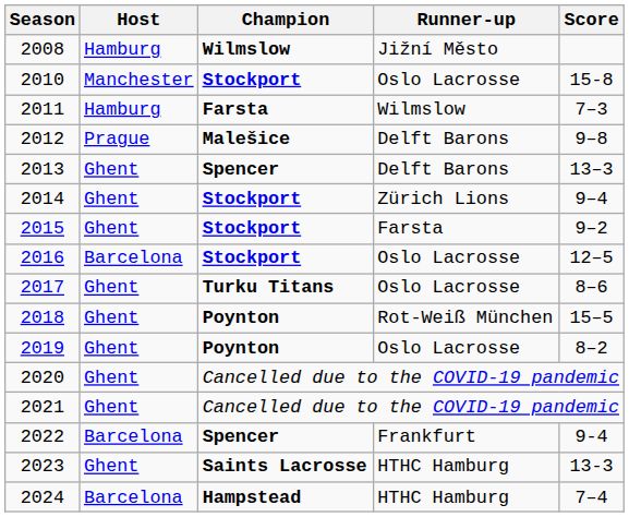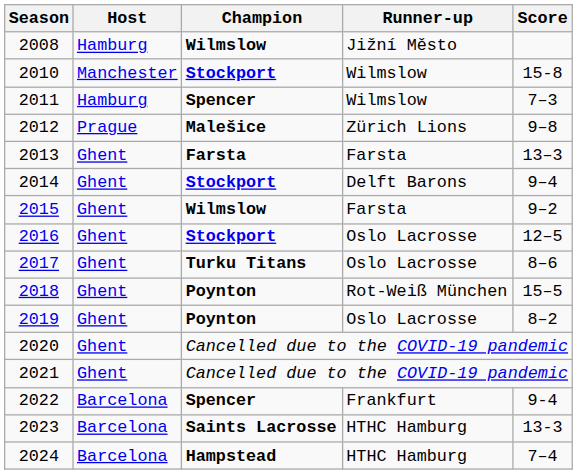 <table class="wikitable">
 <tr>
 <th>Season</th>
 <th>Host</th>
 <th>Champion</th>
 <th>Runner-up</th>
 <th>Score</th>
 </tr>
 <tr>
 <td align=center>2008</td>
 <td> <a href='#'>Hamburg</a></td>
 <td> <strong>Wilmslow</strong></td>
 <td> Jižní Město</td>
 <td></td>
 </tr>
 <tr>
 <td align=center>2010</td>
 <td> <a href='#'>Manchester</a></td>
 <td> <strong><a href='#'>Stockport</a></strong></td>
-<td> Oslo Lacrosse</td>
+<td> Wilmslow</td>
 <td align=center>15-8</td>
 </tr>
 <tr>
 <td align=center>2011</td>
 <td> <a href='#'>Hamburg</a></td>
-<td> <strong>Farsta</strong></td>
+<td> <strong>Spencer</strong></td>
 <td> Wilmslow</td>
 <td align=center>7–3</td>
 </tr>
 <tr>
 <td align=center>2012</td>
 <td> <a href='#'>Prague</a></td>
 <td> <strong>Malešice</strong></td>
-<td> Delft Barons</td>
+<td> Zürich Lions</td>
 <td align=center>9–8</td>
 </tr>
 <tr>
 <td align=center>2013</td>
 <td> <a href='#'>Ghent</a></td>
-<td> <strong>Spencer</strong></td>
-<td> Delft Barons</td>
+<td> <strong>Farsta</strong></td>
+<td> Farsta</td>
 <td align=center>13–3</td>
 </tr>
 <tr>
 <td align=center>2014</td>
 <td> <a href='#'>Ghent</a></td>
 <td> <strong><a href='#'>Stockport</a></strong></td>
-<td> Zürich Lions</td>
+<td> Delft Barons</td>
 <td align=center>9–4</td>
 </tr>
 <tr>
 <td align=center><a href='#'>2015</a></td>
 <td> <a href='#'>Ghent</a></td>
-<td> <strong><a href='#'>Stockport</a></strong></td>
+<td> <strong>Wilmslow</strong></td>
 <td> Farsta</td>
 <td align=center>9–2</td>
 </tr>
 <tr>
 <td align=center><a href='#'>2016</a></td>
-<td> <a href='#'>Barcelona</a></td>
+<td> <a href='#'>Ghent</a></td>
 <td> <strong><a href='#'>Stockport</a></strong></td>
 <td> Oslo Lacrosse</td>
 <td align="center">12–5</td>
 </tr>
 <tr>
 <td align=center><a href='#'>2017</a></td>
 <td> <a href='#'>Ghent</a></td>
 <td> <strong>Turku Titans</strong></td>
 <td> Oslo Lacrosse</td>
 <td align="center">8–6</td>
 </tr>
 <tr>
 <td align=center><a href='#'>2018</a></td>
 <td> <a href='#'>Ghent</a></td>
 <td> <strong>Poynton</strong></td>
 <td> Rot-Weiß München</td>
 <td align=center>15–5</td>
 </tr>
 <tr>
 <td align=center><a href='#'>2019</a></td>
 <td> <a href='#'>Ghent</a></td>
 <td> <strong>Poynton</strong></td>
 <td> Oslo Lacrosse</td>
 <td align="center">8–2</td>
 </tr>
 <tr>
 <td align=center>2020</td>
 <td> <a href='#'>Ghent</a></td>
 <td colspan=3 align=center><em>Cancelled due to the <a href='#'>COVID-19 pandemic</a></em></td>
 </tr>
 <tr>
 <td align=center>2021</td>
 <td> <a href='#'>Ghent</a></td>
 <td colspan="3"align=center><em>Cancelled due to the <a href='#'>COVID-19 pandemic</a></em></td>
 </tr>
 <tr>
 <td align=center>2022</td>
 <td> <a href='#'>Barcelona</a></td>
 <td> <strong>Spencer</strong></td>
 <td> Frankfurt</td>
 <td align=center>9-4</td>
 </tr>
 <tr>
 <td align=center>2023</td>
-<td> <a href='#'>Ghent</a></td>
+<td> <a href='#'>Barcelona</a></td>
 <td> <strong>Saints Lacrosse</strong></td>
 <td> HTHC Hamburg</td>
 <td align=center>13-3</td>
 </tr>
 <tr>
 <td align=center>2024</td>
 <td> <a href='#'>Barcelona</a></td>
 <td> <strong>Hampstead</strong></td>
 <td> HTHC Hamburg</td>
 <td align=center>7–4</td>
 </tr>
 </table>
